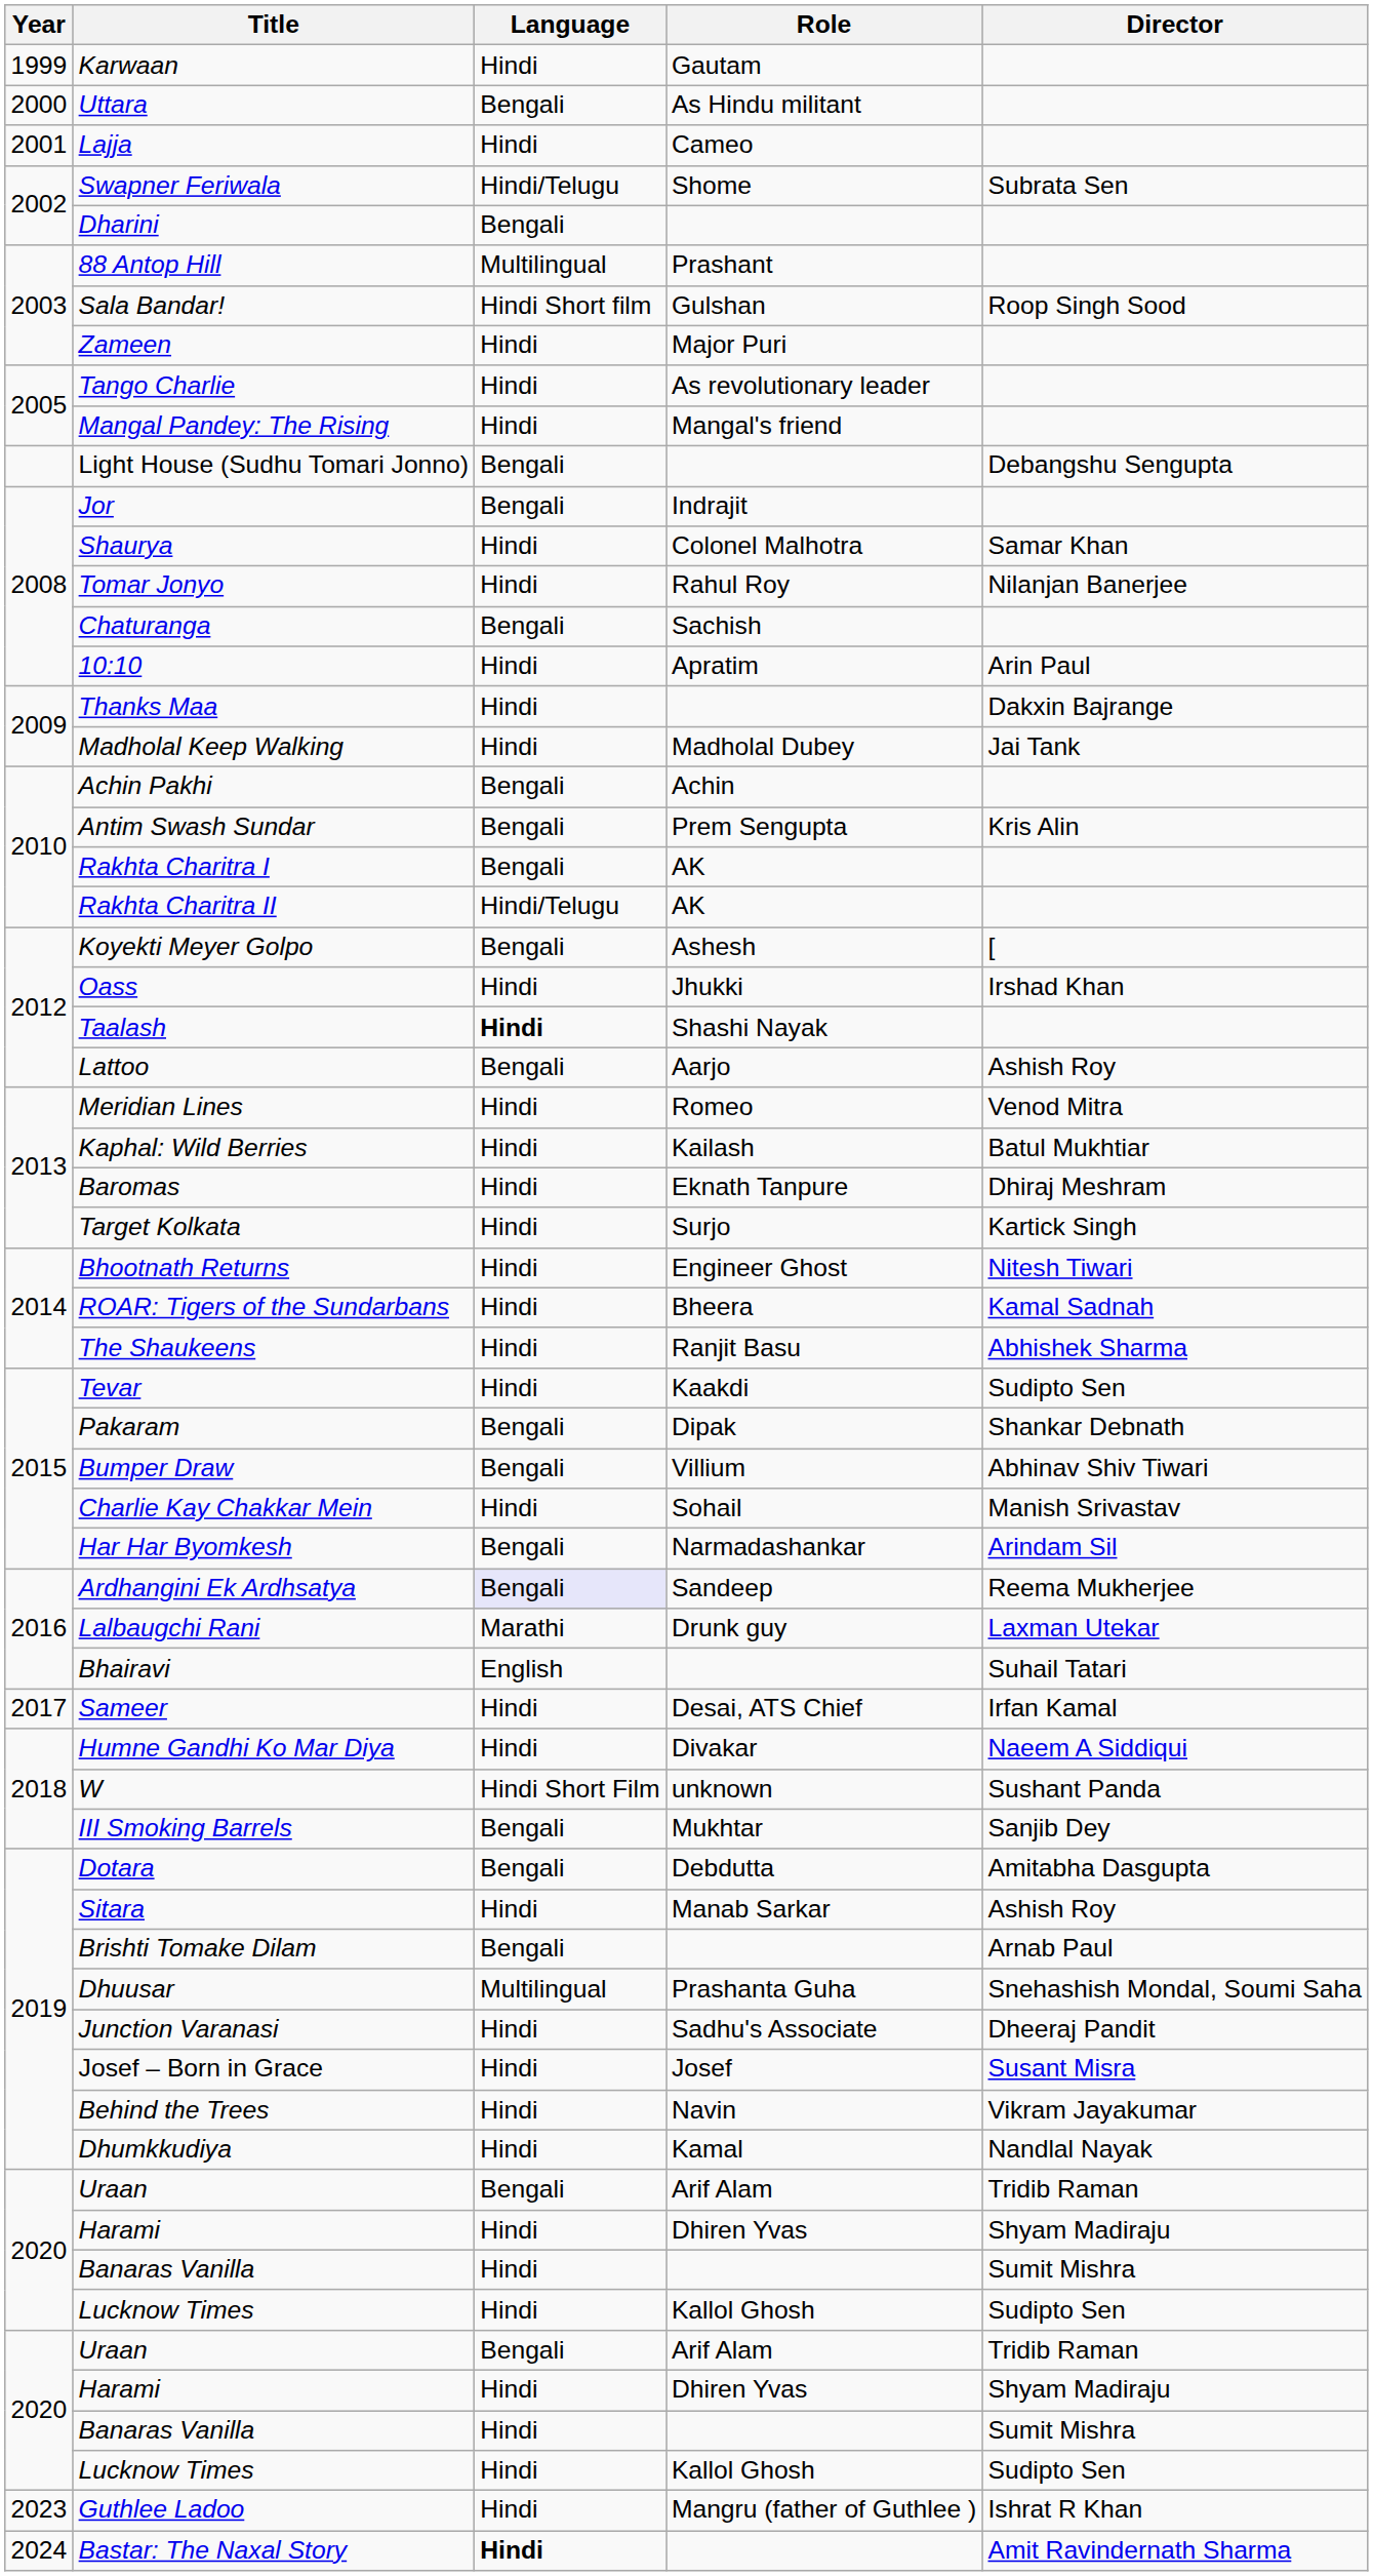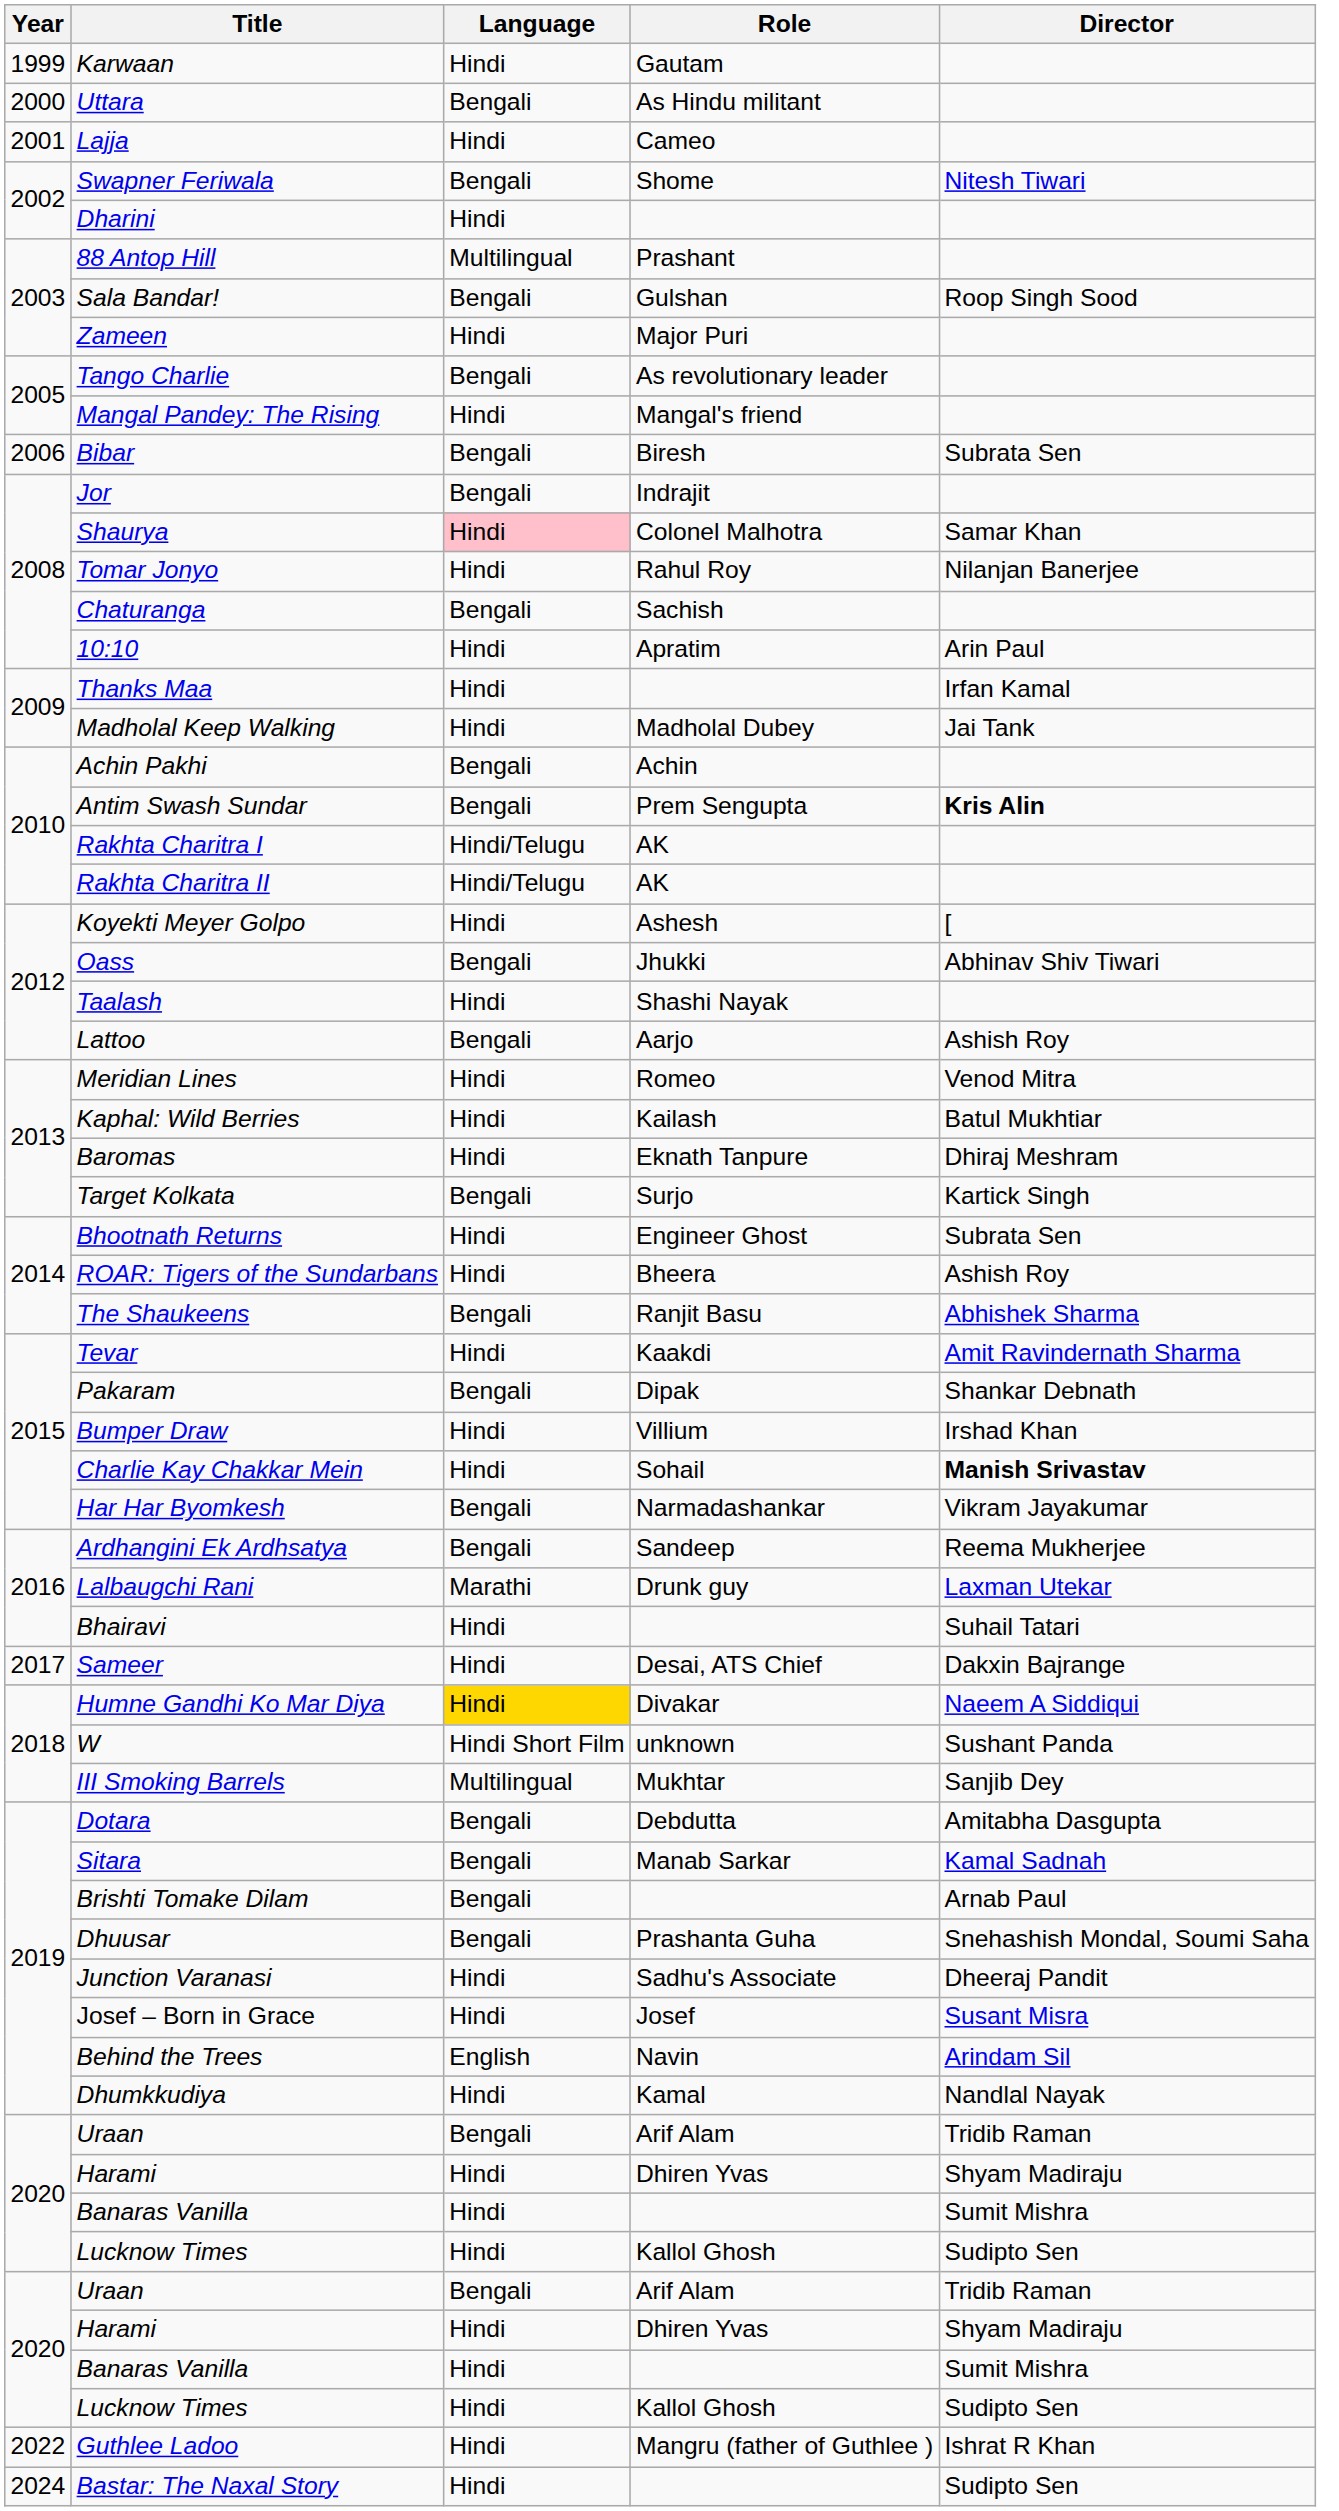 <table class="wikitable sortable">
 <tr>
 <th>Year</th>
 <th>Title</th>
 <th>Language</th>
 <th>Role</th>
 <th>Director</th>
 </tr>
 <tr>
 <td>1999</td>
 <td><em>Karwaan</em></td>
 <td>Hindi</td>
 <td>Gautam</td>
 <td></td>
 </tr>
 <tr>
 <td>2000</td>
 <td><a href='#'><em>Uttara</em></a></td>
 <td>Bengali</td>
 <td>As Hindu militant</td>
 <td></td>
 </tr>
 <tr>
 <td>2001</td>
 <td><a href='#'><em>Lajja</em></a></td>
 <td>Hindi</td>
 <td>Cameo</td>
 <td></td>
 </tr>
 <tr>
 <td rowspan="2">2002</td>
 <td><em><a href='#'>Swapner Feriwala</a></em></td>
-<td>Hindi/Telugu</td>
+<td>Bengali</td>
 <td>Shome</td>
-<td>Subrata Sen</td>
+<td><a href='#'>Nitesh Tiwari</a></td>
 </tr>
 <tr>
 <td><em><a href='#'>Dharini</a></em></td>
-<td>Bengali</td>
+<td>Hindi</td>
 <td></td>
 <td></td>
 </tr>
 <tr>
 <td rowspan="3">2003</td>
 <td><em><a href='#'>88 Antop Hill</a></em></td>
 <td>Multilingual</td>
 <td>Prashant</td>
 <td></td>
 </tr>
 <tr>
 <td><em>Sala Bandar!</em></td>
-<td>Hindi Short film</td>
+<td>Bengali</td>
 <td>Gulshan</td>
 <td>Roop Singh Sood</td>
 </tr>
 <tr>
 <td><a href='#'><em>Zameen</em></a></td>
 <td>Hindi</td>
 <td>Major Puri</td>
 <td></td>
 </tr>
 <tr>
 <td rowspan="2">2005</td>
 <td><em><a href='#'>Tango Charlie</a></em></td>
-<td>Hindi</td>
+<td>Bengali</td>
 <td>As revolutionary leader</td>
 <td></td>
 </tr>
 <tr>
 <td><em><a href='#'>Mangal Pandey: The Rising</a></em></td>
 <td>Hindi</td>
 <td>Mangal's friend</td>
 <td></td>
 </tr>
 <tr>
-<td></td>
-<td>Light House (Sudhu Tomari Jonno)</td>
+<td>2006</td>
+<td><em><a href='#'>Bibar</a></em></td>
 <td>Bengali</td>
-<td></td>
-<td>Debangshu Sengupta</td>
+<td>Biresh</td>
+<td>Subrata Sen</td>
 </tr>
 <tr>
 <td rowspan="5">2008</td>
 <td><a href='#'><em>Jor</em></a></td>
 <td>Bengali</td>
 <td>Indrajit</td>
 <td></td>
 </tr>
 <tr>
 <td><em><a href='#'>Shaurya</a></em></td>
-<td>Hindi</td>
+<td style="background: pink;">Hindi</td>
 <td>Colonel Malhotra</td>
 <td>Samar Khan</td>
 </tr>
 <tr>
 <td><em><a href='#'>Tomar Jonyo</a></em></td>
 <td>Hindi</td>
 <td>Rahul Roy</td>
 <td>Nilanjan Banerjee</td>
 </tr>
 <tr>
 <td><a href='#'><em>Chaturanga</em></a></td>
 <td>Bengali</td>
 <td>Sachish</td>
 <td></td>
 </tr>
 <tr>
 <td><a href='#'><em>10:10</em></a></td>
 <td>Hindi</td>
 <td>Apratim</td>
 <td>Arin Paul</td>
 </tr>
 <tr>
 <td rowspan="2">2009</td>
 <td><em><a href='#'>Thanks Maa</a></em></td>
 <td>Hindi</td>
 <td></td>
-<td>Dakxin Bajrange</td>
+<td>Irfan Kamal</td>
 </tr>
 <tr>
 <td><em>Madholal Keep Walking</em></td>
 <td>Hindi</td>
 <td>Madholal Dubey</td>
 <td>Jai Tank</td>
 </tr>
 <tr>
 <td rowspan="4">2010</td>
 <td><em>Achin Pakhi</em></td>
 <td>Bengali</td>
 <td>Achin</td>
 <td></td>
 </tr>
 <tr>
 <td><em>Antim Swash Sundar</em></td>
 <td>Bengali</td>
 <td>Prem Sengupta</td>
-<td>Kris Alin</td>
+<td><strong>Kris Alin</strong></td>
 </tr>
 <tr>
 <td><a href='#'><em>Rakhta Charitra I</em></a></td>
-<td>Bengali</td>
+<td>Hindi/Telugu</td>
 <td>AK</td>
 <td></td>
 </tr>
 <tr>
 <td><a href='#'><em>Rakhta Charitra II</em></a></td>
 <td>Hindi/Telugu</td>
 <td>AK</td>
 <td></td>
 </tr>
 <tr>
 <td rowspan="4">2012</td>
 <td><em>Koyekti Meyer Golpo</em></td>
-<td>Bengali</td>
+<td>Hindi</td>
 <td>Ashesh</td>
 <td>[</td>
 </tr>
 <tr>
 <td><em><a href='#'>Oass</a></em></td>
-<td>Hindi</td>
+<td>Bengali</td>
 <td>Jhukki</td>
-<td>Irshad Khan</td>
+<td>Abhinav Shiv Tiwari</td>
 </tr>
 <tr>
 <td><a href='#'><em>Taalash</em></a></td>
-<td><strong>Hindi</strong></td>
+<td>Hindi</td>
 <td>Shashi Nayak</td>
 <td></td>
 </tr>
 <tr>
 <td><em>Lattoo</em></td>
 <td>Bengali</td>
 <td>Aarjo</td>
 <td>Ashish Roy</td>
 </tr>
 <tr>
 <td rowspan="4">2013</td>
 <td><em>Meridian Lines</em></td>
 <td>Hindi</td>
 <td>Romeo</td>
 <td>Venod Mitra</td>
 </tr>
 <tr>
 <td><em>Kaphal: Wild Berries</em></td>
 <td>Hindi</td>
 <td>Kailash</td>
 <td>Batul Mukhtiar</td>
 </tr>
 <tr>
 <td><em>Baromas</em></td>
 <td>Hindi</td>
 <td>Eknath Tanpure</td>
 <td>Dhiraj Meshram</td>
 </tr>
 <tr>
 <td><em>Target Kolkata</em></td>
-<td>Hindi</td>
+<td>Bengali</td>
 <td>Surjo</td>
 <td>Kartick Singh</td>
 </tr>
 <tr>
 <td rowspan="3">2014</td>
 <td><a href='#'><em>Bhootnath Returns</em></a></td>
 <td>Hindi</td>
 <td>Engineer Ghost</td>
-<td><a href='#'>Nitesh Tiwari</a></td>
+<td>Subrata Sen</td>
 </tr>
 <tr>
 <td><a href='#'><em>ROAR: Tigers of the Sundarbans</em></a></td>
 <td>Hindi</td>
 <td>Bheera</td>
-<td><a href='#'>Kamal Sadnah</a></td>
+<td>Ashish Roy</td>
 </tr>
 <tr>
 <td><em><a href='#'>The Shaukeens</a></em></td>
-<td>Hindi</td>
+<td>Bengali</td>
 <td>Ranjit Basu</td>
 <td><a href='#'>Abhishek Sharma</a></td>
 </tr>
 <tr>
 <td rowspan="5">2015</td>
 <td><em><a href='#'>Tevar</a></em></td>
 <td>Hindi</td>
 <td>Kaakdi</td>
-<td>Sudipto Sen</td>
+<td><a href='#'>Amit Ravindernath Sharma</a></td>
 </tr>
 <tr>
 <td><em>Pakaram</em></td>
 <td>Bengali</td>
 <td>Dipak</td>
 <td>Shankar Debnath</td>
 </tr>
 <tr>
 <td><em><a href='#'>Bumper Draw</a></em></td>
-<td>Bengali</td>
+<td>Hindi</td>
 <td>Villium</td>
-<td>Abhinav Shiv Tiwari</td>
+<td>Irshad Khan</td>
 </tr>
 <tr>
 <td><em><a href='#'>Charlie Kay Chakkar Mein</a></em></td>
 <td>Hindi</td>
 <td>Sohail</td>
-<td>Manish Srivastav</td>
+<td><strong>Manish Srivastav</strong></td>
 </tr>
 <tr>
 <td><em><a href='#'>Har Har Byomkesh</a></em></td>
 <td>Bengali</td>
 <td>Narmadashankar</td>
-<td><a href='#'>Arindam Sil</a></td>
+<td>Vikram Jayakumar</td>
 </tr>
 <tr>
 <td rowspan="3">2016</td>
 <td><em><a href='#'>Ardhangini Ek Ardhsatya</a></em></td>
-<td style="background: lavender;">Bengali</td>
+<td>Bengali</td>
 <td>Sandeep</td>
 <td>Reema Mukherjee</td>
 </tr>
 <tr>
 <td><em><a href='#'>Lalbaugchi Rani</a></em></td>
 <td>Marathi</td>
 <td>Drunk guy</td>
 <td><a href='#'>Laxman Utekar</a></td>
 </tr>
 <tr>
 <td><em>Bhairavi</em></td>
-<td>English</td>
+<td>Hindi</td>
 <td></td>
 <td>Suhail Tatari</td>
 </tr>
 <tr>
 <td>2017</td>
 <td><a href='#'><em>Sameer</em></a></td>
 <td>Hindi</td>
 <td>Desai, ATS Chief</td>
-<td>Irfan Kamal</td>
+<td>Dakxin Bajrange</td>
 </tr>
 <tr>
 <td rowspan="3">2018</td>
 <td><em><a href='#'>Humne Gandhi Ko Mar Diya</a></em></td>
-<td>Hindi</td>
+<td style="background: gold;">Hindi</td>
 <td>Divakar</td>
 <td><a href='#'>Naeem A Siddiqui</a></td>
 </tr>
 <tr>
 <td><em>W</em></td>
 <td>Hindi Short Film</td>
 <td>unknown</td>
 <td>Sushant Panda</td>
 </tr>
 <tr>
 <td><em><a href='#'>III Smoking Barrels</a></em></td>
-<td>Bengali</td>
+<td>Multilingual</td>
 <td>Mukhtar</td>
 <td>Sanjib Dey</td>
 </tr>
 <tr>
 <td rowspan="8">2019</td>
 <td><em><a href='#'>Dotara</a></em></td>
 <td>Bengali</td>
 <td>Debdutta</td>
 <td>Amitabha Dasgupta</td>
 </tr>
 <tr>
 <td><em><a href='#'>Sitara</a></em></td>
-<td>Hindi</td>
+<td>Bengali</td>
 <td>Manab Sarkar</td>
-<td>Ashish Roy</td>
+<td><a href='#'>Kamal Sadnah</a></td>
 </tr>
 <tr>
 <td><em>Brishti Tomake Dilam</em></td>
 <td>Bengali</td>
 <td></td>
 <td>Arnab Paul</td>
 </tr>
 <tr>
 <td><em>Dhuusar</em></td>
-<td>Multilingual</td>
+<td>Bengali</td>
 <td>Prashanta Guha</td>
 <td>Snehashish Mondal, Soumi Saha</td>
 </tr>
 <tr>
 <td><em>Junction Varanasi</em></td>
 <td>Hindi</td>
 <td>Sadhu's Associate</td>
 <td>Dheeraj Pandit</td>
 </tr>
 <tr>
 <td>Josef – Born in Grace</td>
 <td>Hindi</td>
 <td>Josef</td>
 <td><a href='#'>Susant Misra</a></td>
 </tr>
 <tr>
 <td><em>Behind the Trees</em></td>
-<td>Hindi</td>
+<td>English</td>
 <td>Navin</td>
-<td>Vikram Jayakumar</td>
+<td><a href='#'>Arindam Sil</a></td>
 </tr>
 <tr>
 <td><em>Dhumkkudiya</em></td>
 <td>Hindi</td>
 <td>Kamal</td>
 <td>Nandlal Nayak</td>
 </tr>
 <tr>
 <td rowspan="4">2020</td>
 <td><em>Uraan</em></td>
 <td>Bengali</td>
 <td>Arif Alam</td>
 <td>Tridib Raman</td>
 </tr>
 <tr>
 <td><em>Harami</em></td>
 <td>Hindi</td>
 <td>Dhiren Yvas</td>
 <td>Shyam Madiraju</td>
 </tr>
 <tr>
 <td><em>Banaras Vanilla</em></td>
 <td>Hindi</td>
 <td></td>
 <td>Sumit Mishra</td>
 </tr>
 <tr>
 <td><em>Lucknow Times</em></td>
 <td>Hindi</td>
 <td>Kallol Ghosh</td>
 <td>Sudipto Sen</td>
 </tr>
 <tr>
 <td rowspan="4">2020</td>
 <td><em>Uraan</em></td>
 <td>Bengali</td>
 <td>Arif Alam</td>
 <td>Tridib Raman</td>
 </tr>
 <tr>
 <td><em>Harami</em></td>
 <td>Hindi</td>
 <td>Dhiren Yvas</td>
 <td>Shyam Madiraju</td>
 </tr>
 <tr>
 <td><em>Banaras Vanilla</em></td>
 <td>Hindi</td>
 <td></td>
 <td>Sumit Mishra</td>
 </tr>
 <tr>
 <td><em>Lucknow Times</em></td>
 <td>Hindi</td>
 <td>Kallol Ghosh</td>
 <td>Sudipto Sen</td>
 </tr>
 <tr>
-<td rowspan="1">2023</td>
+<td rowspan="1">2022</td>
 <td><em><a href='#'>Guthlee Ladoo</a></em></td>
 <td>Hindi</td>
 <td>Mangru (father of Guthlee )</td>
 <td>Ishrat R Khan</td>
 </tr>
 <tr>
 <td>2024</td>
 <td><em><a href='#'>Bastar: The Naxal Story</a></em></td>
-<td><strong>Hindi</strong></td>
+<td>Hindi</td>
 <td></td>
-<td><a href='#'>Amit Ravindernath Sharma</a></td>
+<td>Sudipto Sen</td>
 </tr>
 </table>
